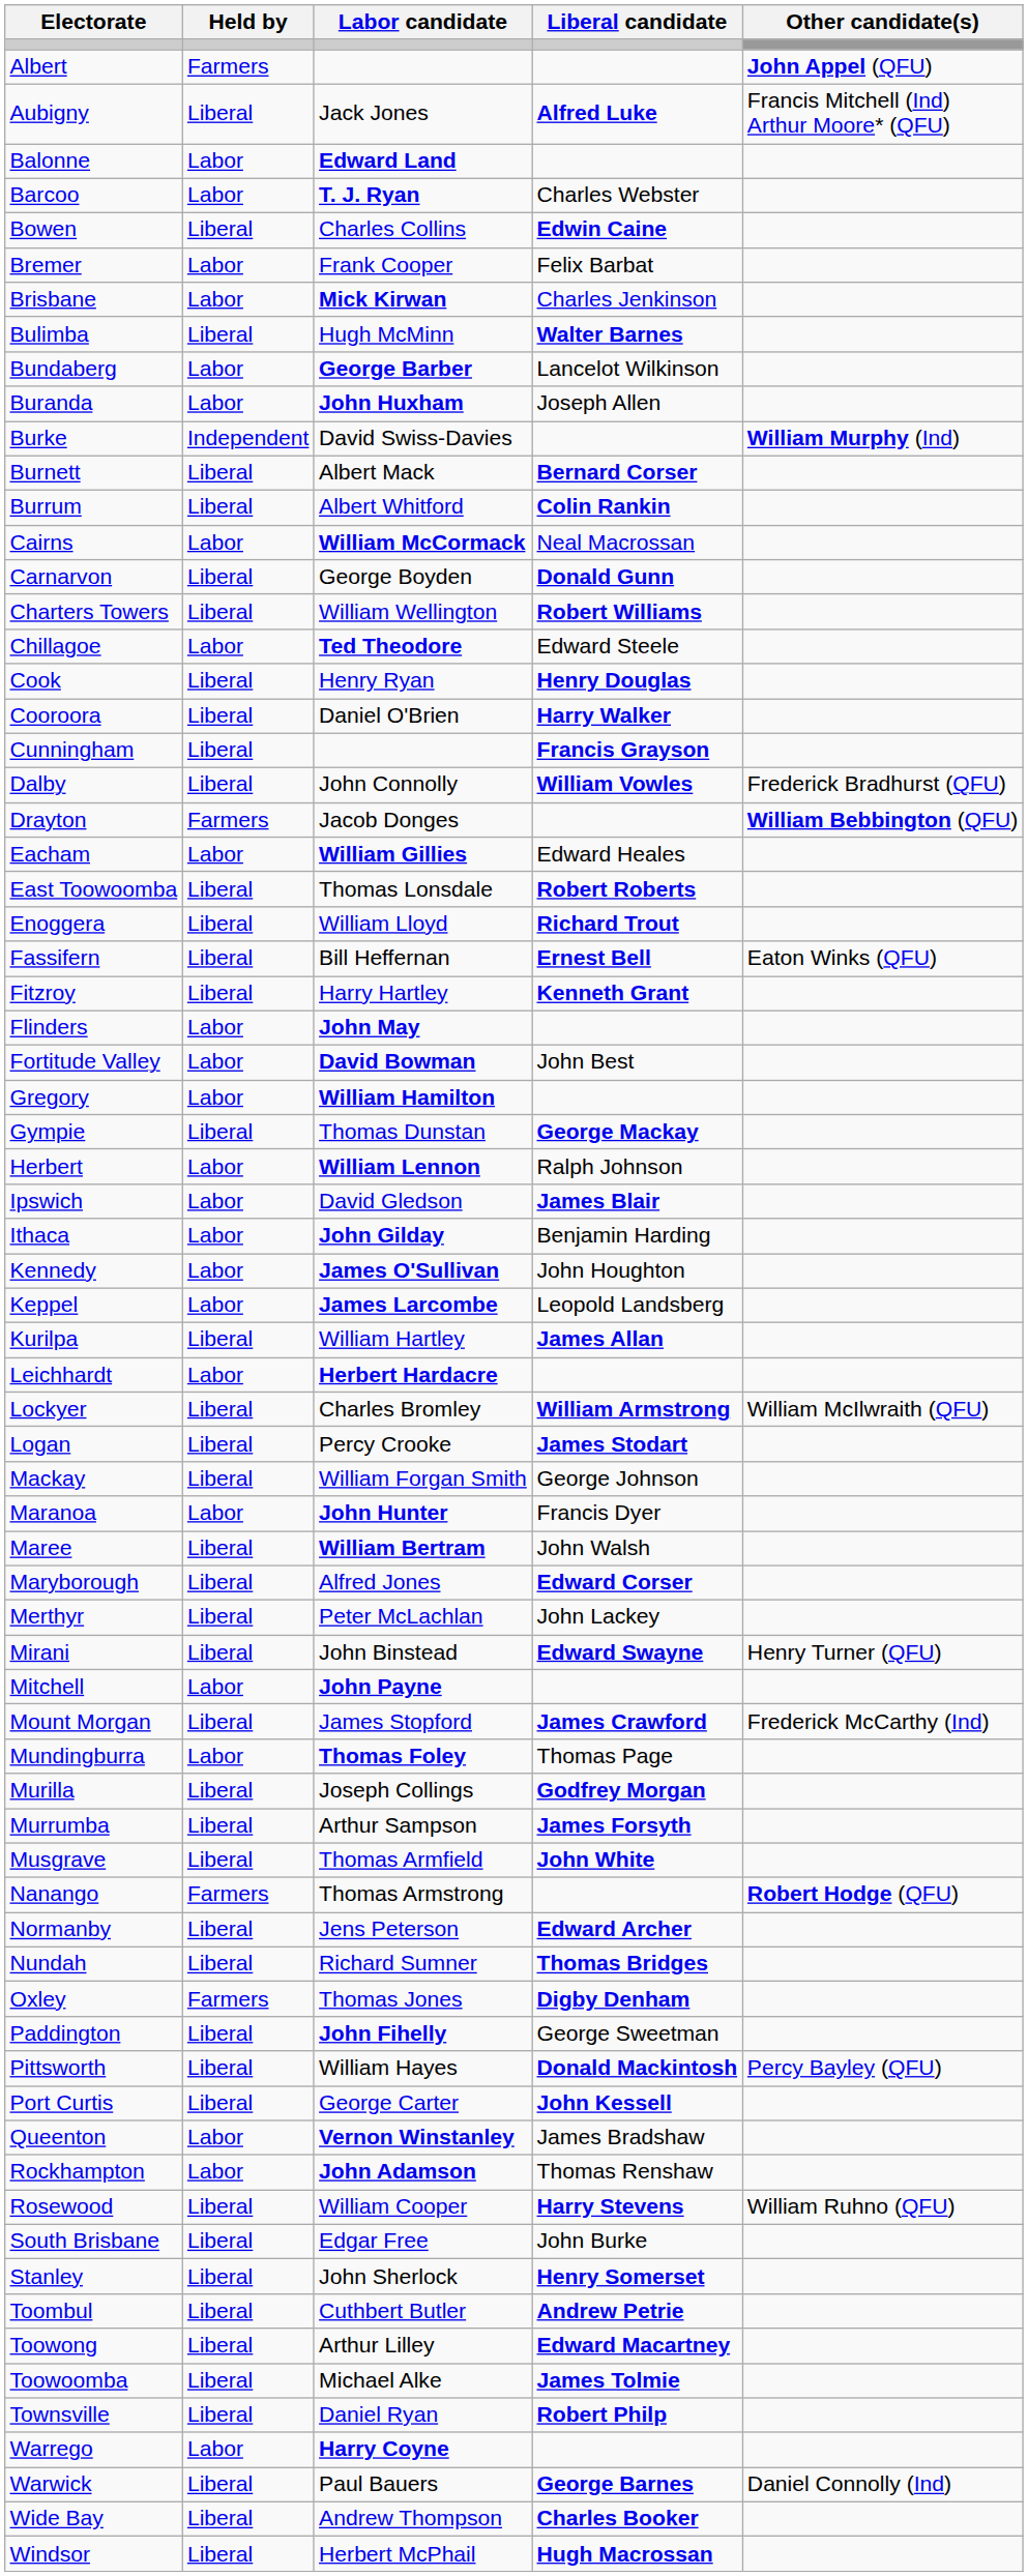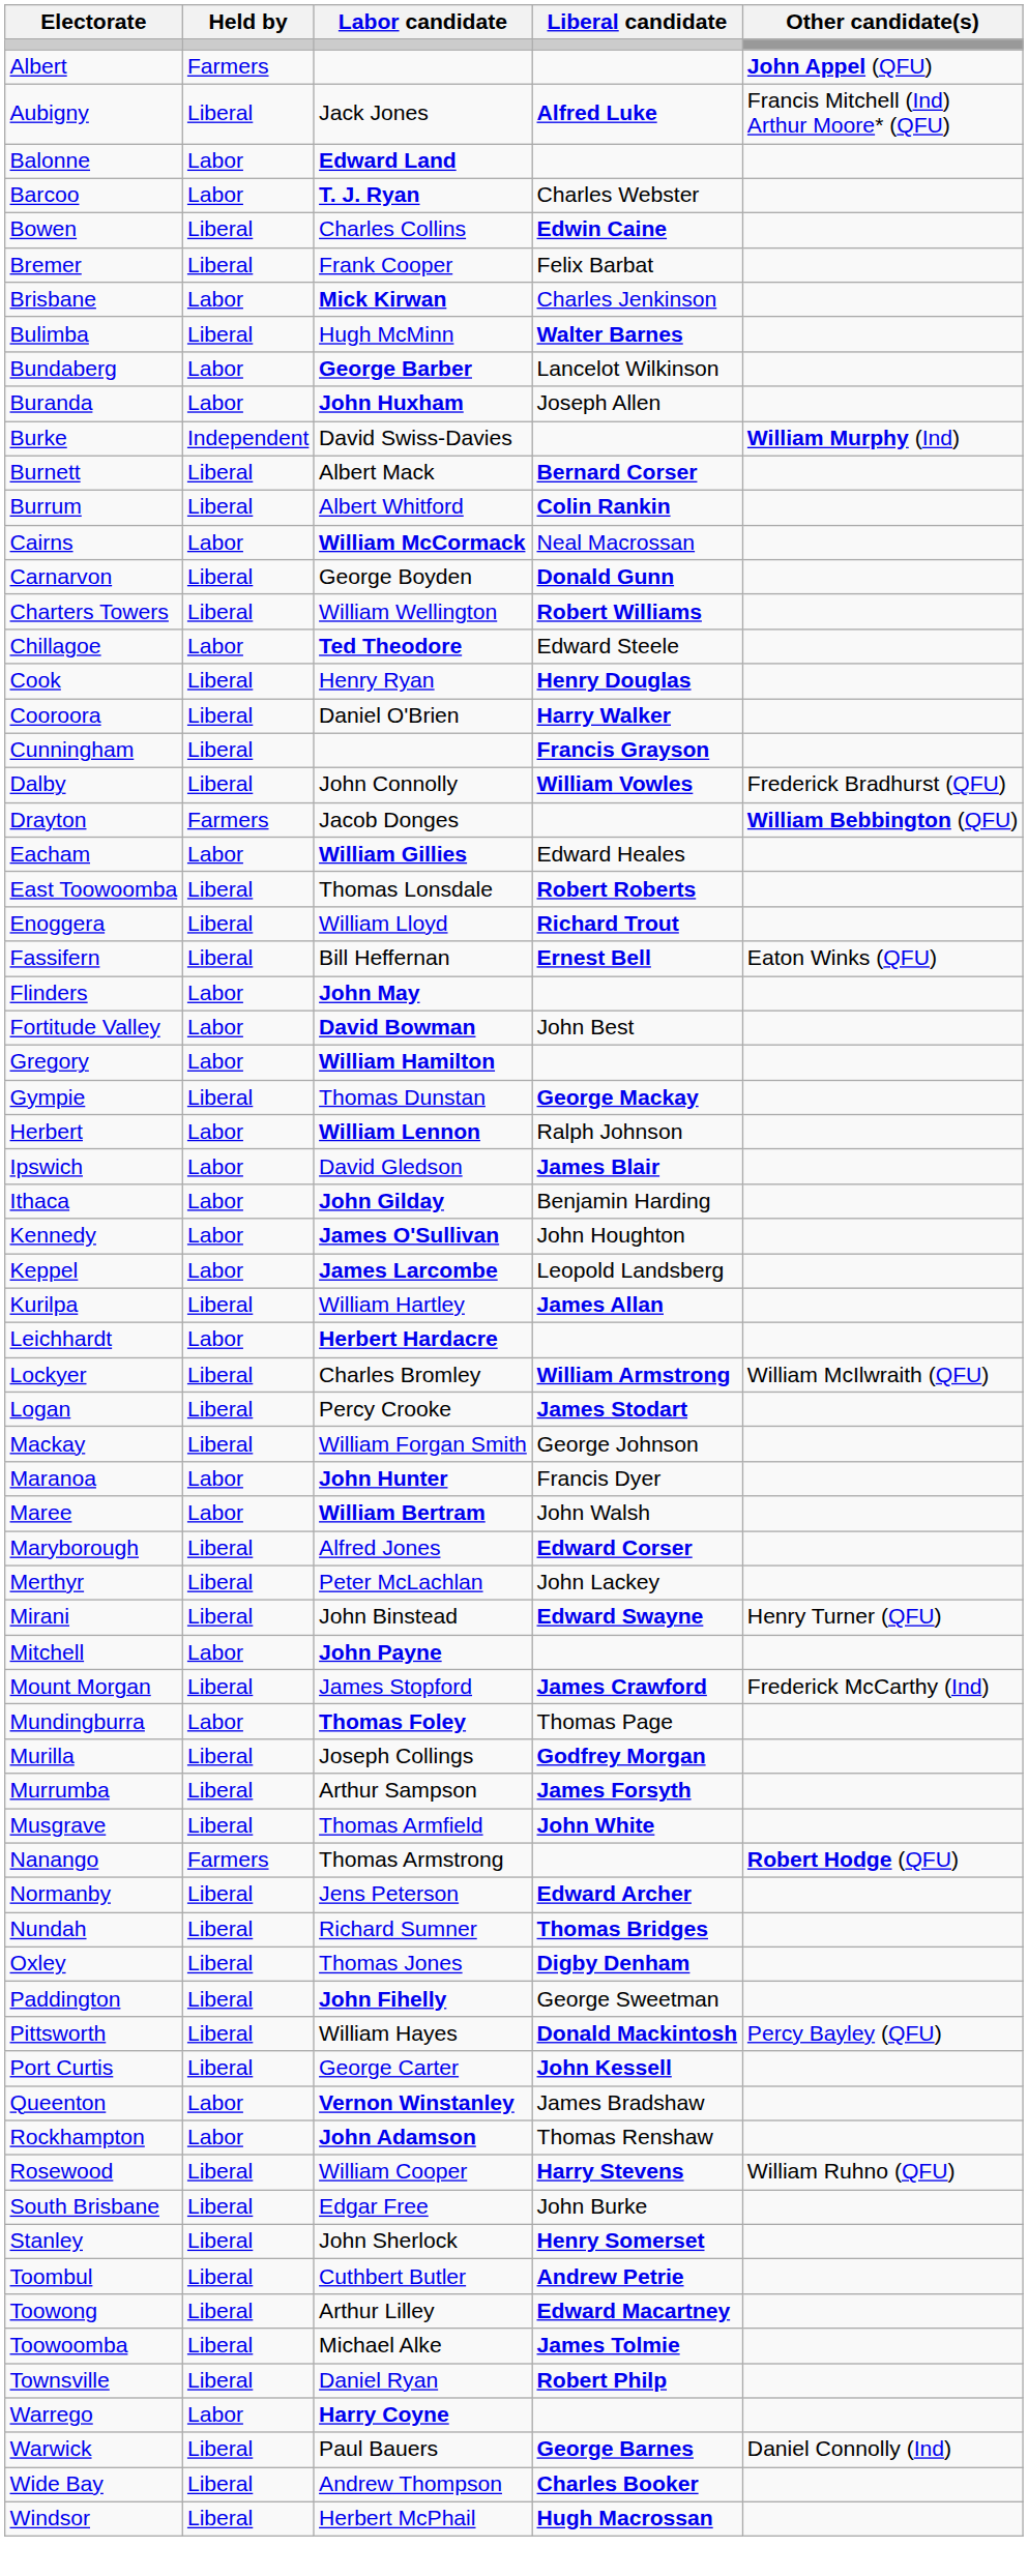 <table class="wikitable">
 <tr>
 <th>Electorate</th>
 <th>Held by</th>
 <th><a href='#'>Labor</a> candidate</th>
 <th><a href='#'>Liberal</a> candidate</th>
 <th>Other candidate(s)</th>
 </tr>
 <tr bgcolor="#cccccc">
 <td></td>
 <td></td>
 <td></td>
 <td></td>
 <td bgcolor="#999999"></td>
 </tr>
 <tr>
 <td><a href='#'>Albert</a></td>
 <td><a href='#'>Farmers</a></td>
 <td></td>
 <td></td>
 <td><strong><a href='#'>John Appel</a></strong> (<a href='#'>QFU</a>)</td>
 </tr>
 <tr>
 <td><a href='#'>Aubigny</a></td>
 <td><a href='#'>Liberal</a></td>
 <td>Jack Jones</td>
 <td><strong><a href='#'>Alfred Luke</a></strong></td>
 <td>Francis Mitchell (<a href='#'>Ind</a>) <br> <a href='#'>Arthur Moore</a>* (<a href='#'>QFU</a>)</td>
 </tr>
 <tr>
 <td><a href='#'>Balonne</a></td>
 <td><a href='#'>Labor</a></td>
 <td><strong><a href='#'>Edward Land</a></strong></td>
 <td></td>
 <td></td>
 </tr>
 <tr>
 <td><a href='#'>Barcoo</a></td>
 <td><a href='#'>Labor</a></td>
 <td><strong><a href='#'>T. J. Ryan</a></strong></td>
 <td>Charles Webster</td>
 <td></td>
 </tr>
 <tr>
 <td><a href='#'>Bowen</a></td>
 <td><a href='#'>Liberal</a></td>
 <td><a href='#'>Charles Collins</a></td>
 <td><strong><a href='#'>Edwin Caine</a></strong></td>
 <td></td>
 </tr>
 <tr>
 <td><a href='#'>Bremer</a></td>
-<td><a href='#'>Labor</a></td>
+<td><a href='#'>Liberal</a></td>
 <td><a href='#'>Frank Cooper</a></td>
 <td>Felix Barbat</td>
 <td></td>
 </tr>
 <tr>
 <td><a href='#'>Brisbane</a></td>
 <td><a href='#'>Labor</a></td>
 <td><strong><a href='#'>Mick Kirwan</a></strong></td>
 <td><a href='#'>Charles Jenkinson</a></td>
 <td></td>
 </tr>
 <tr>
 <td><a href='#'>Bulimba</a></td>
 <td><a href='#'>Liberal</a></td>
 <td><a href='#'>Hugh McMinn</a></td>
 <td><strong><a href='#'>Walter Barnes</a></strong></td>
 <td></td>
 </tr>
 <tr>
 <td><a href='#'>Bundaberg</a></td>
 <td><a href='#'>Labor</a></td>
 <td><strong><a href='#'>George Barber</a></strong></td>
 <td>Lancelot Wilkinson</td>
 <td></td>
 </tr>
 <tr>
 <td><a href='#'>Buranda</a></td>
 <td><a href='#'>Labor</a></td>
 <td><strong><a href='#'>John Huxham</a></strong></td>
 <td>Joseph Allen</td>
 <td></td>
 </tr>
 <tr>
 <td><a href='#'>Burke</a></td>
 <td><a href='#'>Independent</a></td>
 <td>David Swiss-Davies</td>
 <td></td>
 <td><strong><a href='#'>William Murphy</a></strong> (<a href='#'>Ind</a>)</td>
 </tr>
 <tr>
 <td><a href='#'>Burnett</a></td>
 <td><a href='#'>Liberal</a></td>
 <td>Albert Mack</td>
 <td><strong><a href='#'>Bernard Corser</a></strong></td>
 <td></td>
 </tr>
 <tr>
 <td><a href='#'>Burrum</a></td>
 <td><a href='#'>Liberal</a></td>
 <td><a href='#'>Albert Whitford</a></td>
 <td><strong><a href='#'>Colin Rankin</a></strong></td>
 <td></td>
 </tr>
 <tr>
 <td><a href='#'>Cairns</a></td>
 <td><a href='#'>Labor</a></td>
 <td><strong><a href='#'>William McCormack</a></strong></td>
 <td><a href='#'>Neal Macrossan</a></td>
 <td></td>
 </tr>
 <tr>
 <td><a href='#'>Carnarvon</a></td>
 <td><a href='#'>Liberal</a></td>
 <td>George Boyden</td>
 <td><strong><a href='#'>Donald Gunn</a></strong></td>
 <td></td>
 </tr>
 <tr>
 <td><a href='#'>Charters Towers</a></td>
 <td><a href='#'>Liberal</a></td>
 <td><a href='#'>William Wellington</a></td>
 <td><strong><a href='#'>Robert Williams</a></strong></td>
 <td></td>
 </tr>
 <tr>
 <td><a href='#'>Chillagoe</a></td>
 <td><a href='#'>Labor</a></td>
 <td><strong><a href='#'>Ted Theodore</a></strong></td>
 <td>Edward Steele</td>
 <td></td>
 </tr>
 <tr>
 <td><a href='#'>Cook</a></td>
 <td><a href='#'>Liberal</a></td>
 <td><a href='#'>Henry Ryan</a></td>
 <td><strong><a href='#'>Henry Douglas</a></strong></td>
 <td></td>
 </tr>
 <tr>
 <td><a href='#'>Cooroora</a></td>
 <td><a href='#'>Liberal</a></td>
 <td>Daniel O'Brien</td>
 <td><strong><a href='#'>Harry Walker</a></strong></td>
 <td></td>
 </tr>
 <tr>
 <td><a href='#'>Cunningham</a></td>
 <td><a href='#'>Liberal</a></td>
 <td></td>
 <td><strong><a href='#'>Francis Grayson</a></strong></td>
 <td></td>
 </tr>
 <tr>
 <td><a href='#'>Dalby</a></td>
 <td><a href='#'>Liberal</a></td>
 <td>John Connolly</td>
 <td><strong><a href='#'>William Vowles</a></strong></td>
 <td>Frederick Bradhurst (<a href='#'>QFU</a>)</td>
 </tr>
 <tr>
 <td><a href='#'>Drayton</a></td>
 <td><a href='#'>Farmers</a></td>
 <td>Jacob Donges</td>
 <td></td>
 <td><strong><a href='#'>William Bebbington</a></strong> (<a href='#'>QFU</a>)</td>
 </tr>
 <tr>
 <td><a href='#'>Eacham</a></td>
 <td><a href='#'>Labor</a></td>
 <td><strong><a href='#'>William Gillies</a></strong></td>
 <td>Edward Heales</td>
 <td></td>
 </tr>
 <tr>
 <td><a href='#'>East Toowoomba</a></td>
 <td><a href='#'>Liberal</a></td>
 <td>Thomas Lonsdale</td>
 <td><strong><a href='#'>Robert Roberts</a></strong></td>
 <td></td>
 </tr>
 <tr>
 <td><a href='#'>Enoggera</a></td>
 <td><a href='#'>Liberal</a></td>
 <td><a href='#'>William Lloyd</a></td>
 <td><strong><a href='#'>Richard Trout</a></strong></td>
 <td></td>
 </tr>
 <tr>
 <td><a href='#'>Fassifern</a></td>
 <td><a href='#'>Liberal</a></td>
 <td>Bill Heffernan</td>
 <td><strong><a href='#'>Ernest Bell</a></strong></td>
 <td>Eaton Winks (<a href='#'>QFU</a>)</td>
 </tr>
 <tr>
-<td><a href='#'>Fitzroy</a></td>
-<td><a href='#'>Liberal</a></td>
-<td><a href='#'>Harry Hartley</a></td>
-<td><strong><a href='#'>Kenneth Grant</a></strong></td>
-<td></td>
-</tr>
-<tr>
 <td><a href='#'>Flinders</a></td>
 <td><a href='#'>Labor</a></td>
 <td><strong><a href='#'>John May</a></strong></td>
 <td></td>
 <td></td>
 </tr>
 <tr>
 <td><a href='#'>Fortitude Valley</a></td>
 <td><a href='#'>Labor</a></td>
 <td><strong><a href='#'>David Bowman</a></strong></td>
 <td>John Best</td>
 <td></td>
 </tr>
 <tr>
 <td><a href='#'>Gregory</a></td>
 <td><a href='#'>Labor</a></td>
 <td><strong><a href='#'>William Hamilton</a></strong></td>
 <td></td>
 <td></td>
 </tr>
 <tr>
 <td><a href='#'>Gympie</a></td>
 <td><a href='#'>Liberal</a></td>
 <td><a href='#'>Thomas Dunstan</a></td>
 <td><strong><a href='#'>George Mackay</a></strong></td>
 <td></td>
 </tr>
 <tr>
 <td><a href='#'>Herbert</a></td>
 <td><a href='#'>Labor</a></td>
 <td><strong><a href='#'>William Lennon</a></strong></td>
 <td>Ralph Johnson</td>
 <td></td>
 </tr>
 <tr>
 <td><a href='#'>Ipswich</a></td>
 <td><a href='#'>Labor</a></td>
 <td><a href='#'>David Gledson</a></td>
 <td><strong><a href='#'>James Blair</a></strong></td>
 <td></td>
 </tr>
 <tr>
 <td><a href='#'>Ithaca</a></td>
 <td><a href='#'>Labor</a></td>
 <td><strong><a href='#'>John Gilday</a></strong></td>
 <td>Benjamin Harding</td>
 <td></td>
 </tr>
 <tr>
 <td><a href='#'>Kennedy</a></td>
 <td><a href='#'>Labor</a></td>
 <td><strong><a href='#'>James O'Sullivan</a></strong></td>
 <td>John Houghton</td>
 <td></td>
 </tr>
 <tr>
 <td><a href='#'>Keppel</a></td>
 <td><a href='#'>Labor</a></td>
 <td><strong><a href='#'>James Larcombe</a></strong></td>
 <td>Leopold Landsberg</td>
 <td></td>
 </tr>
 <tr>
 <td><a href='#'>Kurilpa</a></td>
 <td><a href='#'>Liberal</a></td>
 <td><a href='#'>William Hartley</a></td>
 <td><strong><a href='#'>James Allan</a></strong></td>
 <td></td>
 </tr>
 <tr>
 <td><a href='#'>Leichhardt</a></td>
 <td><a href='#'>Labor</a></td>
 <td><strong><a href='#'>Herbert Hardacre</a></strong></td>
 <td></td>
 <td></td>
 </tr>
 <tr>
 <td><a href='#'>Lockyer</a></td>
 <td><a href='#'>Liberal</a></td>
 <td>Charles Bromley</td>
 <td><strong><a href='#'>William Armstrong</a></strong></td>
 <td>William McIlwraith (<a href='#'>QFU</a>)</td>
 </tr>
 <tr>
 <td><a href='#'>Logan</a></td>
 <td><a href='#'>Liberal</a></td>
 <td>Percy Crooke</td>
 <td><strong><a href='#'>James Stodart</a></strong></td>
 <td></td>
 </tr>
 <tr>
 <td><a href='#'>Mackay</a></td>
 <td><a href='#'>Liberal</a></td>
 <td><a href='#'>William Forgan Smith</a></td>
 <td>George Johnson</td>
 <td></td>
 </tr>
 <tr>
 <td><a href='#'>Maranoa</a></td>
 <td><a href='#'>Labor</a></td>
 <td><strong><a href='#'>John Hunter</a></strong></td>
 <td>Francis Dyer</td>
 <td></td>
 </tr>
 <tr>
 <td><a href='#'>Maree</a></td>
-<td><a href='#'>Liberal</a></td>
+<td><a href='#'>Labor</a></td>
 <td><strong><a href='#'>William Bertram</a></strong></td>
 <td>John Walsh</td>
 <td></td>
 </tr>
 <tr>
 <td><a href='#'>Maryborough</a></td>
 <td><a href='#'>Liberal</a></td>
 <td><a href='#'>Alfred Jones</a></td>
 <td><strong><a href='#'>Edward Corser</a></strong></td>
 <td></td>
 </tr>
 <tr>
 <td><a href='#'>Merthyr</a></td>
 <td><a href='#'>Liberal</a></td>
 <td><a href='#'>Peter McLachlan</a></td>
 <td>John Lackey</td>
 <td></td>
 </tr>
 <tr>
 <td><a href='#'>Mirani</a></td>
 <td><a href='#'>Liberal</a></td>
 <td>John Binstead</td>
 <td><strong><a href='#'>Edward Swayne</a></strong></td>
 <td>Henry Turner (<a href='#'>QFU</a>)</td>
 </tr>
 <tr>
 <td><a href='#'>Mitchell</a></td>
 <td><a href='#'>Labor</a></td>
 <td><strong><a href='#'>John Payne</a></strong></td>
 <td></td>
 <td></td>
 </tr>
 <tr>
 <td><a href='#'>Mount Morgan</a></td>
 <td><a href='#'>Liberal</a></td>
 <td><a href='#'>James Stopford</a></td>
 <td><strong><a href='#'>James Crawford</a></strong></td>
 <td>Frederick McCarthy (<a href='#'>Ind</a>)</td>
 </tr>
 <tr>
 <td><a href='#'>Mundingburra</a></td>
 <td><a href='#'>Labor</a></td>
 <td><strong><a href='#'>Thomas Foley</a></strong></td>
 <td>Thomas Page</td>
 <td></td>
 </tr>
 <tr>
 <td><a href='#'>Murilla</a></td>
 <td><a href='#'>Liberal</a></td>
 <td>Joseph Collings</td>
 <td><strong><a href='#'>Godfrey Morgan</a></strong></td>
 <td></td>
 </tr>
 <tr>
 <td><a href='#'>Murrumba</a></td>
 <td><a href='#'>Liberal</a></td>
 <td>Arthur Sampson</td>
 <td><strong><a href='#'>James Forsyth</a></strong></td>
 <td></td>
 </tr>
 <tr>
 <td><a href='#'>Musgrave</a></td>
 <td><a href='#'>Liberal</a></td>
 <td><a href='#'>Thomas Armfield</a></td>
 <td><strong><a href='#'>John White</a></strong></td>
 <td></td>
 </tr>
 <tr>
 <td><a href='#'>Nanango</a></td>
 <td><a href='#'>Farmers</a></td>
 <td>Thomas Armstrong</td>
 <td></td>
 <td><strong><a href='#'>Robert Hodge</a></strong> (<a href='#'>QFU</a>)</td>
 </tr>
 <tr>
 <td><a href='#'>Normanby</a></td>
 <td><a href='#'>Liberal</a></td>
 <td><a href='#'>Jens Peterson</a></td>
 <td><strong><a href='#'>Edward Archer</a></strong></td>
 <td></td>
 </tr>
 <tr>
 <td><a href='#'>Nundah</a></td>
 <td><a href='#'>Liberal</a></td>
 <td><a href='#'>Richard Sumner</a></td>
 <td><strong><a href='#'>Thomas Bridges</a></strong></td>
 <td></td>
 </tr>
 <tr>
 <td><a href='#'>Oxley</a></td>
-<td><a href='#'>Farmers</a></td>
+<td><a href='#'>Liberal</a></td>
 <td><a href='#'>Thomas Jones</a></td>
 <td><strong><a href='#'>Digby Denham</a></strong></td>
 <td></td>
 </tr>
 <tr>
 <td><a href='#'>Paddington</a></td>
 <td><a href='#'>Liberal</a></td>
 <td><strong><a href='#'>John Fihelly</a></strong></td>
 <td>George Sweetman</td>
 <td></td>
 </tr>
 <tr>
 <td><a href='#'>Pittsworth</a></td>
 <td><a href='#'>Liberal</a></td>
 <td>William Hayes</td>
 <td><strong><a href='#'>Donald Mackintosh</a></strong></td>
 <td><a href='#'>Percy Bayley</a> (<a href='#'>QFU</a>)</td>
 </tr>
 <tr>
 <td><a href='#'>Port Curtis</a></td>
 <td><a href='#'>Liberal</a></td>
 <td><a href='#'>George Carter</a></td>
 <td><strong><a href='#'>John Kessell</a></strong></td>
 <td></td>
 </tr>
 <tr>
 <td><a href='#'>Queenton</a></td>
 <td><a href='#'>Labor</a></td>
 <td><strong><a href='#'>Vernon Winstanley</a></strong></td>
 <td>James Bradshaw</td>
 <td></td>
 </tr>
 <tr>
 <td><a href='#'>Rockhampton</a></td>
 <td><a href='#'>Labor</a></td>
 <td><strong><a href='#'>John Adamson</a></strong></td>
 <td>Thomas Renshaw</td>
 <td></td>
 </tr>
 <tr>
 <td><a href='#'>Rosewood</a></td>
 <td><a href='#'>Liberal</a></td>
 <td><a href='#'>William Cooper</a></td>
 <td><strong><a href='#'>Harry Stevens</a></strong></td>
 <td>William Ruhno (<a href='#'>QFU</a>)</td>
 </tr>
 <tr>
 <td><a href='#'>South Brisbane</a></td>
 <td><a href='#'>Liberal</a></td>
 <td><a href='#'>Edgar Free</a></td>
 <td>John Burke</td>
 <td></td>
 </tr>
 <tr>
 <td><a href='#'>Stanley</a></td>
 <td><a href='#'>Liberal</a></td>
 <td>John Sherlock</td>
 <td><strong><a href='#'>Henry Somerset</a></strong></td>
 <td></td>
 </tr>
 <tr>
 <td><a href='#'>Toombul</a></td>
 <td><a href='#'>Liberal</a></td>
 <td><a href='#'>Cuthbert Butler</a></td>
 <td><strong><a href='#'>Andrew Petrie</a></strong></td>
 <td></td>
 </tr>
 <tr>
 <td><a href='#'>Toowong</a></td>
 <td><a href='#'>Liberal</a></td>
 <td>Arthur Lilley</td>
 <td><strong><a href='#'>Edward Macartney</a></strong></td>
 <td></td>
 </tr>
 <tr>
 <td><a href='#'>Toowoomba</a></td>
 <td><a href='#'>Liberal</a></td>
 <td>Michael Alke</td>
 <td><strong><a href='#'>James Tolmie</a></strong></td>
 <td></td>
 </tr>
 <tr>
 <td><a href='#'>Townsville</a></td>
 <td><a href='#'>Liberal</a></td>
 <td><a href='#'>Daniel Ryan</a></td>
 <td><strong><a href='#'>Robert Philp</a></strong></td>
 <td></td>
 </tr>
 <tr>
 <td><a href='#'>Warrego</a></td>
 <td><a href='#'>Labor</a></td>
 <td><strong><a href='#'>Harry Coyne</a></strong></td>
 <td></td>
 <td></td>
 </tr>
 <tr>
 <td><a href='#'>Warwick</a></td>
 <td><a href='#'>Liberal</a></td>
 <td>Paul Bauers</td>
 <td><strong><a href='#'>George Barnes</a></strong></td>
 <td>Daniel Connolly (<a href='#'>Ind</a>)</td>
 </tr>
 <tr>
 <td><a href='#'>Wide Bay</a></td>
 <td><a href='#'>Liberal</a></td>
 <td><a href='#'>Andrew Thompson</a></td>
 <td><strong><a href='#'>Charles Booker</a></strong></td>
 <td></td>
 </tr>
 <tr>
 <td><a href='#'>Windsor</a></td>
 <td><a href='#'>Liberal</a></td>
 <td><a href='#'>Herbert McPhail</a></td>
 <td><strong><a href='#'>Hugh Macrossan</a></strong></td>
 <td></td>
 </tr>
 </table>
